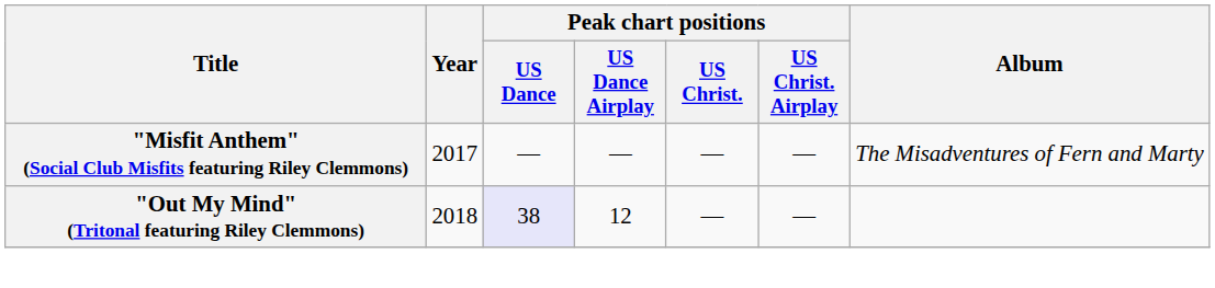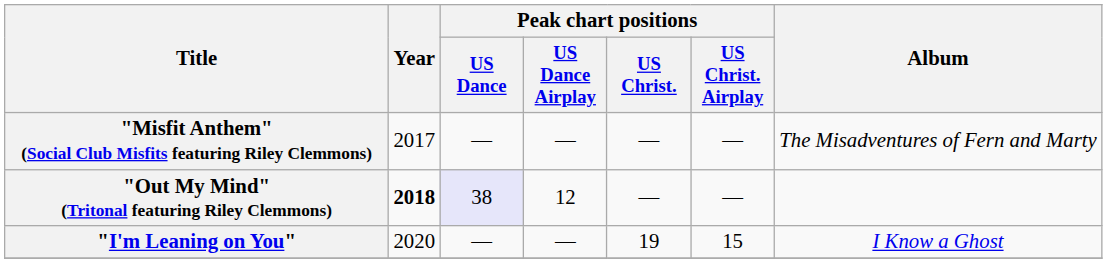 <table class="wikitable plainrowheaders" style="text-align:center;">
 <tr>
 <th scope="col" rowspan="2" style="width:18em;">Title</th>
 <th scope="col" rowspan="2">Year</th>
 <th scope="col" colspan="4">Peak chart positions</th>
 <th scope="col" rowspan="2">Album</th>
 </tr>
 <tr>
 <th scope="col" style="width:4em;font-size:90%;"><a href='#'>US<br>Dance</a><br></th>
 <th scope="col" style="width:4em;font-size:90%;"><a href='#'>US<br>Dance Airplay</a><br></th>
 <th scope="col" style="width:4em;font-size:90%;"><a href='#'>US<br>Christ.</a><br></th>
 <th scope="col" style="width:4em;font-size:90%;"><a href='#'>US<br>Christ. Airplay</a><br></th>
 </tr>
 <tr>
 <th scope="row">"Misfit Anthem"<br><small>(<a href='#'>Social Club Misfits</a> featuring Riley Clemmons)</small></th>
 <td rowspan="1">2017</td>
 <td>—</td>
 <td>—</td>
 <td>—</td>
 <td>—</td>
 <td><em>The Misadventures of Fern and Marty</em></td>
 </tr>
 <tr>
 <th scope="row">"Out My Mind"<br><small>(<a href='#'>Tritonal</a> featuring Riley Clemmons)</small></th>
-<td>2018</td>
+<td><strong>2018</strong></td>
 <td style="background: lavender;">38</td>
 <td>12</td>
 <td>—</td>
 <td>—</td>
 <td></td>
 </tr>
 <tr>
+<th scope="row">"<a href='#'>I'm Leaning on You</a>"<br></th>
+<td>2020</td>
+<td>—</td>
+<td>—</td>
+<td>19</td>
+<td>15</td>
+<td><em><a href='#'>I Know a Ghost</a></em></td>
+</tr>
+<tr>
 </tr>
 </table>
